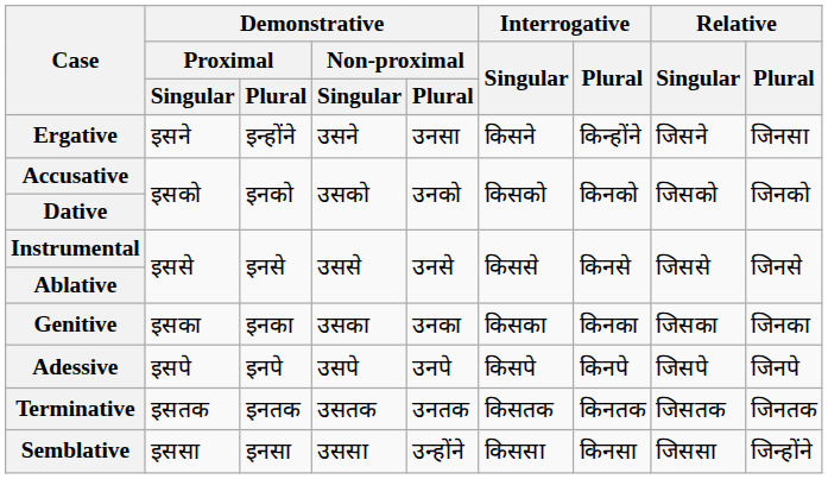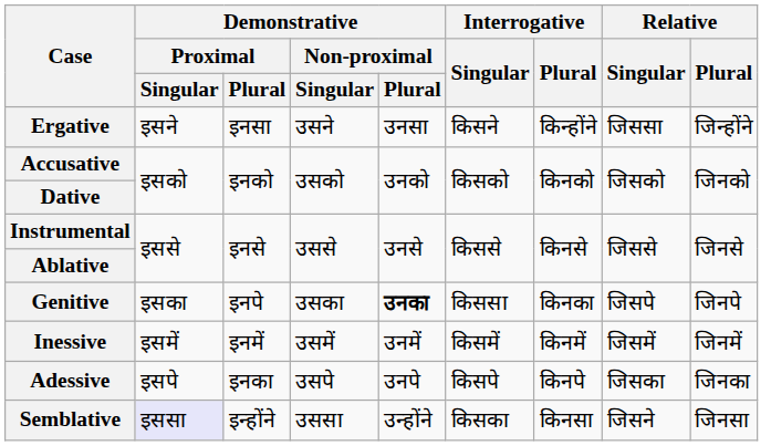 <table class="wikitable">
 <tr>
 <th rowspan="3">Case</th>
 <th colspan="4">Demonstrative</th>
 <th colspan="2">Interrogative</th>
 <th colspan="2">Relative</th>
 </tr>
 <tr>
 <th colspan="2">Proximal</th>
 <th colspan="2">Non-proximal</th>
 <th rowspan="2">Singular</th>
 <th rowspan="2">Plural</th>
 <th rowspan="2">Singular</th>
 <th rowspan="2">Plural</th>
 </tr>
 <tr>
 <th>Singular</th>
 <th>Plural</th>
 <th>Singular</th>
 <th>Plural</th>
 </tr>
 <tr>
 <th>Ergative</th>
 <td>इसने<br></td>
-<td>इन्होंने<br></td>
+<td>इनसा<br></td>
 <td>उसने<br></td>
 <td>उनसा<br></td>
 <td>किसने<br></td>
 <td>किन्होंने<br></td>
-<td>जिसने<br></td>
-<td>जिनसा<br></td>
+<td>जिससा<br></td>
+<td>जिन्होंने<br></td>
 </tr>
 <tr>
 <th>Accusative</th>
 <td rowspan="2">इसको<br></td>
 <td rowspan="2">इनको<br></td>
 <td rowspan="2">उसको<br></td>
 <td rowspan="2">उनको<br></td>
 <td rowspan="2">किसको<br></td>
 <td rowspan="2">किनको<br></td>
 <td rowspan="2">जिसको<br></td>
 <td rowspan="2">जिनको<br></td>
 </tr>
 <tr>
 <th>Dative</th>
 </tr>
 <tr>
 <th>Instrumental</th>
 <td rowspan="2">इससे<br></td>
 <td rowspan="2">इनसे<br></td>
 <td rowspan="2">उससे<br></td>
 <td rowspan="2">उनसे<br></td>
 <td rowspan="2">किससे<br></td>
 <td rowspan="2">किनसे<br></td>
 <td rowspan="2">जिससे<br></td>
 <td rowspan="2">जिनसे<br></td>
 </tr>
 <tr>
 <th>Ablative</th>
 </tr>
 <tr>
 <th>Genitive</th>
 <td>इसका<br></td>
+<td>इनपे<br></td>
+<td>उसका<br></td>
+<td><strong>उनका<br></strong></td>
+<td>किससा<br></td>
+<td>किनका<br></td>
+<td>जिसपे<br></td>
+<td>जिनपे<br></td>
+</tr>
+<tr>
+<th>Inessive</th>
+<td>इसमें<br></td>
+<td>इनमें<br></td>
+<td>उसमें<br></td>
+<td>उनमें<br></td>
+<td>किसमें<br></td>
+<td>किनमें<br></td>
+<td>जिसमें<br></td>
+<td>जिनमें<br></td>
+</tr>
+<tr>
+<th>Adessive</th>
+<td>इसपे<br></td>
 <td>इनका<br></td>
-<td>उसका<br></td>
-<td>उनका<br></td>
-<td>किसका<br></td>
-<td>किनका<br></td>
+<td>उसपे<br></td>
+<td>उनपे<br></td>
+<td>किसपे<br></td>
+<td>किनपे<br></td>
 <td>जिसका<br></td>
 <td>जिनका<br></td>
 </tr>
 <tr>
-<th>Adessive</th>
-<td>इसपे<br></td>
-<td>इनपे<br></td>
-<td>उसपे<br></td>
-<td>उनपे<br></td>
-<td>किसपे<br></td>
-<td>किनपे<br></td>
-<td>जिसपे<br></td>
-<td>जिनपे<br></td>
-</tr>
-<tr>
-<th>Terminative</th>
-<td>इसतक<br></td>
-<td>इनतक<br></td>
-<td>उसतक<br></td>
-<td>उनतक<br></td>
-<td>किसतक<br></td>
-<td>किनतक<br></td>
-<td>जिसतक<br></td>
-<td>जिनतक<br></td>
-</tr>
-<tr>
 <th>Semblative</th>
-<td>इससा<br></td>
-<td>इनसा<br></td>
+<td style="background: lavender;">इससा<br></td>
+<td>इन्होंने<br></td>
 <td>उससा<br></td>
 <td>उन्होंने<br></td>
-<td>किससा<br></td>
+<td>किसका<br></td>
 <td>किनसा<br></td>
-<td>जिससा<br></td>
-<td>जिन्होंने<br></td>
+<td>जिसने<br></td>
+<td>जिनसा<br></td>
 </tr>
 </table>
